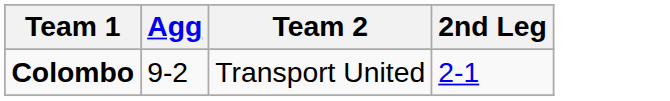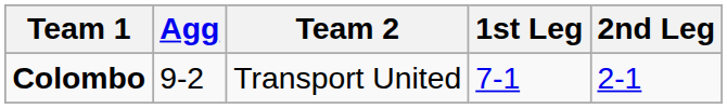 <table class="wikitable">
 <tr>
 <th>Team 1</th>
 <th><a href='#'>Agg</a></th>
 <th>Team 2</th>
+<th>1st Leg</th>
 <th>2nd Leg</th>
 </tr>
 <tr>
 <td><strong>Colombo </strong></td>
 <td>9-2</td>
 <td> Transport United</td>
+<td><a href='#'>7-1</a></td>
 <td><a href='#'>2-1</a></td>
 </tr>
 </table>
